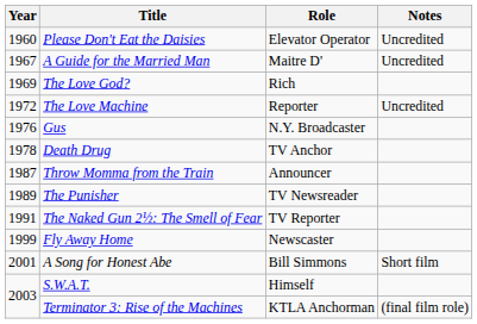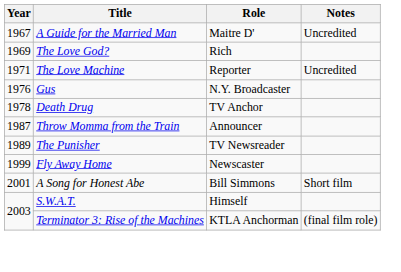 <table class="wikitable sortable">
 <tr>
 <th>Year</th>
 <th>Title</th>
 <th>Role</th>
 <th>Notes</th>
-</tr>
-<tr>
-<td>1960</td>
-<td><em><a href='#'>Please Don't Eat the Daisies</a></em></td>
-<td>Elevator Operator</td>
-<td>Uncredited</td>
 </tr>
 <tr>
 <td>1967</td>
 <td><em><a href='#'>A Guide for the Married Man</a></em></td>
 <td>Maitre D'</td>
 <td>Uncredited</td>
 </tr>
 <tr>
 <td>1969</td>
 <td><em><a href='#'>The Love God?</a></em></td>
 <td>Rich</td>
 <td></td>
 </tr>
 <tr>
-<td>1972</td>
+<td>1971</td>
 <td><em><a href='#'>The Love Machine</a></em></td>
 <td>Reporter</td>
 <td>Uncredited</td>
 </tr>
 <tr>
 <td>1976</td>
 <td><em><a href='#'>Gus</a></em></td>
 <td>N.Y. Broadcaster</td>
 <td></td>
 </tr>
 <tr>
 <td>1978</td>
 <td><em><a href='#'>Death Drug</a></em></td>
 <td>TV Anchor</td>
 <td></td>
 </tr>
 <tr>
 <td>1987</td>
 <td><em><a href='#'>Throw Momma from the Train</a></em></td>
 <td>Announcer</td>
 <td></td>
 </tr>
 <tr>
 <td>1989</td>
 <td><em><a href='#'>The Punisher</a></em></td>
 <td>TV Newsreader</td>
 <td></td>
 </tr>
 <tr>
-<td>1991</td>
-<td><em><a href='#'>The Naked Gun 2½: The Smell of Fear</a></em></td>
-<td>TV Reporter</td>
-<td></td>
-</tr>
-<tr>
 <td>1999</td>
 <td><em><a href='#'>Fly Away Home</a></em></td>
 <td>Newscaster</td>
 <td></td>
 </tr>
 <tr>
 <td>2001</td>
 <td><em>A Song for Honest Abe</em></td>
 <td>Bill Simmons</td>
 <td>Short film</td>
 </tr>
 <tr>
 <td rowspan="2">2003</td>
 <td><em><a href='#'>S.W.A.T.</a></em></td>
 <td>Himself</td>
 <td></td>
 </tr>
 <tr>
 <td><em><a href='#'>Terminator 3: Rise of the Machines</a></em></td>
 <td>KTLA Anchorman</td>
 <td>(final film role)</td>
 </tr>
 </table>
